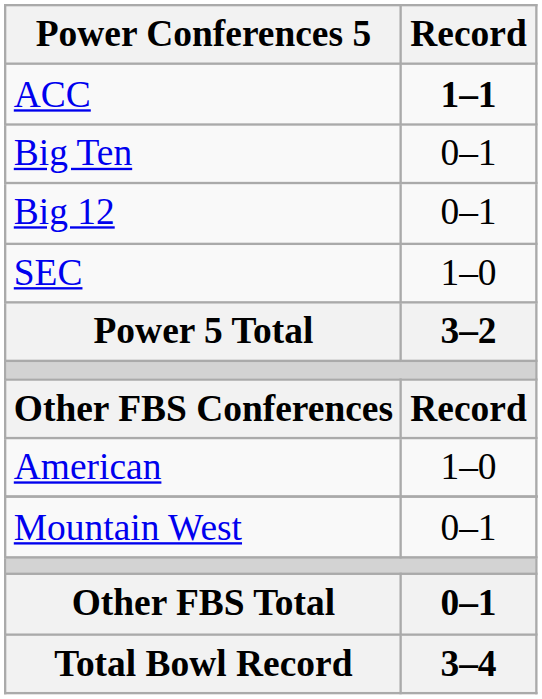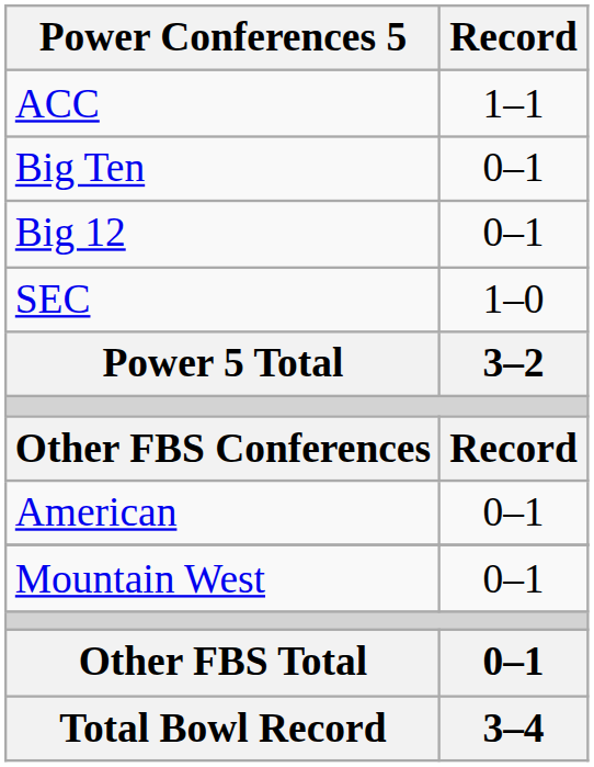 <table class="wikitable">
 <tr>
 <th>Power Conferences 5</th>
 <th>Record</th>
 </tr>
 <tr>
 <td><a href='#'>ACC</a></td>
-<td align=center><strong>1–1</strong></td>
+<td align=center>1–1</td>
 </tr>
 <tr>
 <td><a href='#'>Big Ten</a></td>
 <td align=center>0–1</td>
 </tr>
 <tr>
 <td><a href='#'>Big 12</a></td>
 <td align=center>0–1</td>
 </tr>
 <tr>
 <td><a href='#'>SEC</a></td>
 <td align=center>1–0</td>
 </tr>
 <tr>
 <th>Power 5 Total</th>
 <th>3–2</th>
 </tr>
 <tr>
 <th colspan="2" style="background:lightgrey;"></th>
 </tr>
 <tr>
 <th>Other FBS Conferences</th>
 <th>Record</th>
 </tr>
 <tr>
 <td><a href='#'>American</a></td>
-<td align=center>1–0</td>
+<td align=center>0–1</td>
 </tr>
 <tr gn=center|0–1>
 </tr>
 <tr>
 <td><a href='#'>Mountain West</a></td>
 <td align=center>0–1</td>
 </tr>
 <tr>
 <th colspan="2" style="background:lightgrey;"></th>
 </tr>
 <tr>
 <th>Other FBS Total</th>
 <th>0–1</th>
 </tr>
 <tr>
 <th>Total Bowl Record</th>
 <th>3–4</th>
 </tr>
 </table>
